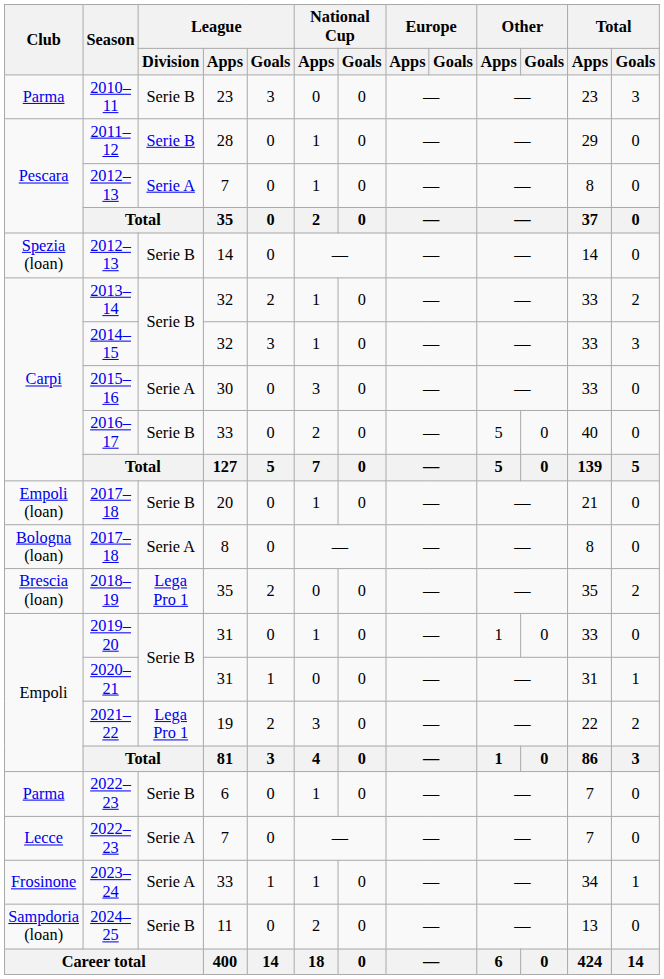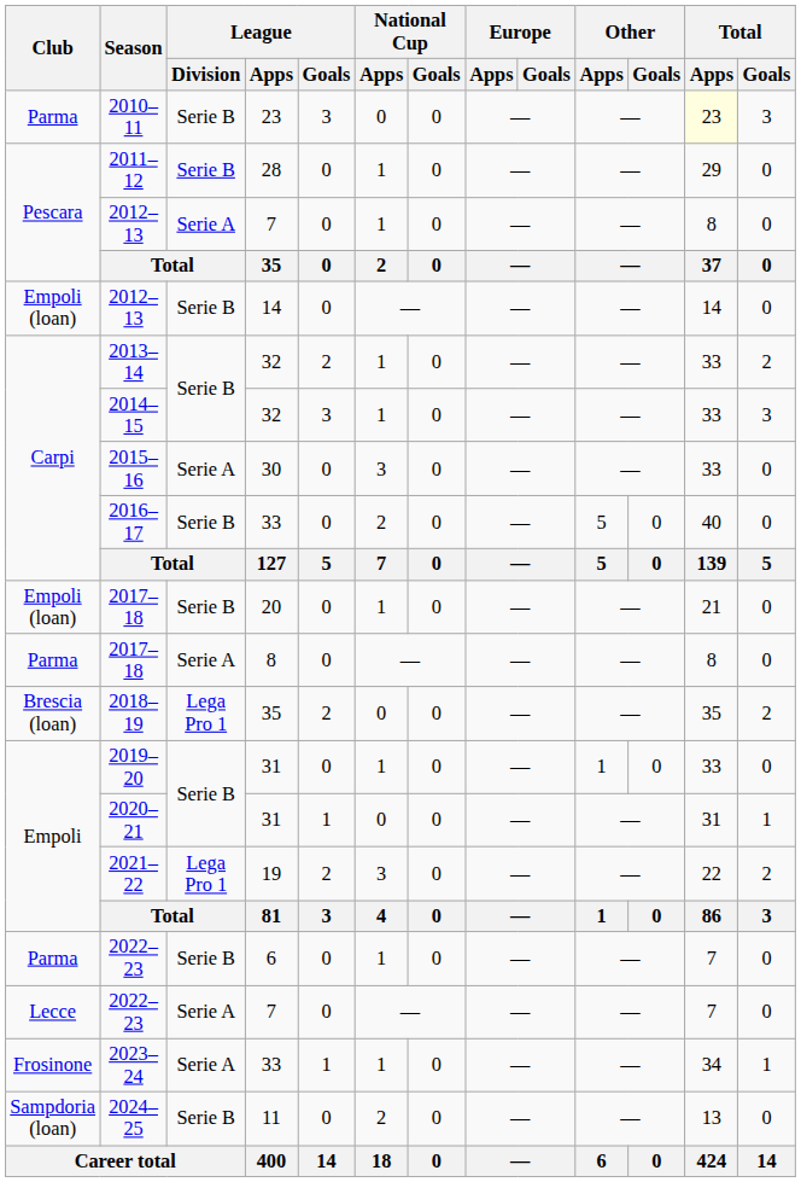 <table class="wikitable" style="text-align:center">
 <tr>
 <th rowspan="2">Club</th>
 <th rowspan="2">Season</th>
 <th colspan="3">League</th>
 <th colspan="2">National Cup</th>
 <th colspan="2">Europe</th>
 <th colspan="2">Other</th>
 <th colspan="2">Total</th>
 </tr>
 <tr>
 <th>Division</th>
 <th>Apps</th>
 <th>Goals</th>
 <th>Apps</th>
 <th>Goals</th>
 <th>Apps</th>
 <th>Goals</th>
 <th>Apps</th>
 <th>Goals</th>
 <th>Apps</th>
 <th>Goals</th>
 </tr>
 <tr>
 <td><a href='#'>Parma</a></td>
 <td><a href='#'>2010–11</a></td>
 <td>Serie B</td>
 <td>23</td>
 <td>3</td>
 <td>0</td>
 <td>0</td>
 <td colspan="2">—</td>
 <td colspan="2">—</td>
-<td>23</td>
+<td style="background: lightyellow;">23</td>
 <td>3</td>
 </tr>
 <tr>
 <td rowspan="3"><a href='#'>Pescara</a></td>
 <td><a href='#'>2011–12</a></td>
 <td><a href='#'>Serie B</a></td>
 <td>28</td>
 <td>0</td>
 <td>1</td>
 <td>0</td>
 <td colspan="2">—</td>
 <td colspan="2">—</td>
 <td>29</td>
 <td>0</td>
 </tr>
 <tr>
 <td><a href='#'>2012–13</a></td>
 <td><a href='#'>Serie A</a></td>
 <td>7</td>
 <td>0</td>
 <td>1</td>
 <td>0</td>
 <td colspan="2">—</td>
 <td colspan="2">—</td>
 <td>8</td>
 <td>0</td>
 </tr>
 <tr>
 <th colspan="2">Total</th>
 <th>35</th>
 <th>0</th>
 <th>2</th>
 <th>0</th>
 <th colspan="2">—</th>
 <th colspan="2">—</th>
 <th>37</th>
 <th>0</th>
 </tr>
 <tr>
-<td><a href='#'>Spezia</a> (loan)</td>
+<td><a href='#'>Empoli</a> (loan)</td>
 <td><a href='#'>2012–13</a></td>
 <td>Serie B</td>
 <td>14</td>
 <td>0</td>
 <td colspan="2">—</td>
 <td colspan="2">—</td>
 <td colspan="2">—</td>
 <td>14</td>
 <td>0</td>
 </tr>
 <tr>
 <td rowspan="5"><a href='#'>Carpi</a></td>
 <td><a href='#'>2013–14</a></td>
 <td rowspan="2">Serie B</td>
 <td>32</td>
 <td>2</td>
 <td>1</td>
 <td>0</td>
 <td colspan="2">—</td>
 <td colspan="2">—</td>
 <td>33</td>
 <td>2</td>
 </tr>
 <tr>
 <td><a href='#'>2014–15</a></td>
 <td>32</td>
 <td>3</td>
 <td>1</td>
 <td>0</td>
 <td colspan="2">—</td>
 <td colspan="2">—</td>
 <td>33</td>
 <td>3</td>
 </tr>
 <tr>
 <td><a href='#'>2015–16</a></td>
 <td>Serie A</td>
 <td>30</td>
 <td>0</td>
 <td>3</td>
 <td>0</td>
 <td colspan="2">—</td>
 <td colspan="2">—</td>
 <td>33</td>
 <td>0</td>
 </tr>
 <tr>
 <td><a href='#'>2016–17</a></td>
 <td>Serie B</td>
 <td>33</td>
 <td>0</td>
 <td>2</td>
 <td>0</td>
 <td colspan="2">—</td>
 <td>5</td>
 <td>0</td>
 <td>40</td>
 <td>0</td>
 </tr>
 <tr>
 <th colspan="2">Total</th>
 <th>127</th>
 <th>5</th>
 <th>7</th>
 <th>0</th>
 <th colspan="2">—</th>
 <th>5</th>
 <th>0</th>
 <th>139</th>
 <th>5</th>
 </tr>
 <tr>
 <td><a href='#'>Empoli</a> (loan)</td>
 <td><a href='#'>2017–18</a></td>
 <td>Serie B</td>
 <td>20</td>
 <td>0</td>
 <td>1</td>
 <td>0</td>
 <td colspan="2">—</td>
 <td colspan="2">—</td>
 <td>21</td>
 <td>0</td>
 </tr>
 <tr>
-<td><a href='#'>Bologna</a> (loan)</td>
+<td><a href='#'>Parma</a></td>
 <td><a href='#'>2017–18</a></td>
 <td>Serie A</td>
 <td>8</td>
 <td>0</td>
 <td colspan="2">—</td>
 <td colspan="2">—</td>
 <td colspan="2">—</td>
 <td>8</td>
 <td>0</td>
 </tr>
 <tr>
 <td><a href='#'>Brescia</a> (loan)</td>
 <td><a href='#'>2018–19</a></td>
 <td><a href='#'>Lega Pro 1</a></td>
 <td>35</td>
 <td>2</td>
 <td>0</td>
 <td>0</td>
 <td colspan="2">—</td>
 <td colspan="2">—</td>
 <td>35</td>
 <td>2</td>
 </tr>
 <tr>
 <td rowspan="4">Empoli</td>
 <td><a href='#'>2019–20</a></td>
 <td rowspan="2">Serie B</td>
 <td>31</td>
 <td>0</td>
 <td>1</td>
 <td>0</td>
 <td colspan="2">—</td>
 <td>1</td>
 <td>0</td>
 <td>33</td>
 <td>0</td>
 </tr>
 <tr>
 <td><a href='#'>2020–21</a></td>
 <td>31</td>
 <td>1</td>
 <td>0</td>
 <td>0</td>
 <td colspan="2">—</td>
 <td colspan="2">—</td>
 <td>31</td>
 <td>1</td>
 </tr>
 <tr>
 <td><a href='#'>2021–22</a></td>
 <td><a href='#'>Lega Pro 1</a></td>
 <td>19</td>
 <td>2</td>
 <td>3</td>
 <td>0</td>
 <td colspan="2">—</td>
 <td colspan="2">—</td>
 <td>22</td>
 <td>2</td>
 </tr>
 <tr>
 <th colspan="2">Total</th>
 <th>81</th>
 <th>3</th>
 <th>4</th>
 <th>0</th>
 <th colspan="2">—</th>
 <th>1</th>
 <th>0</th>
 <th>86</th>
 <th>3</th>
 </tr>
 <tr>
 <td><a href='#'>Parma</a></td>
 <td><a href='#'>2022–23</a></td>
 <td>Serie B</td>
 <td>6</td>
 <td>0</td>
 <td>1</td>
 <td>0</td>
 <td colspan="2">—</td>
 <td colspan="2">—</td>
 <td>7</td>
 <td>0</td>
 </tr>
 <tr>
 <td><a href='#'>Lecce</a></td>
 <td><a href='#'>2022–23</a></td>
 <td>Serie A</td>
 <td>7</td>
 <td>0</td>
 <td colspan="2">—</td>
 <td colspan="2">—</td>
 <td colspan="2">—</td>
 <td>7</td>
 <td>0</td>
 </tr>
 <tr>
 <td><a href='#'>Frosinone</a></td>
 <td><a href='#'>2023–24</a></td>
 <td>Serie A</td>
 <td>33</td>
 <td>1</td>
 <td>1</td>
 <td>0</td>
 <td colspan="2">—</td>
 <td colspan="2">—</td>
 <td>34</td>
 <td>1</td>
 </tr>
 <tr>
 <td><a href='#'>Sampdoria</a> (loan)</td>
 <td><a href='#'>2024–25</a></td>
 <td>Serie B</td>
 <td>11</td>
 <td>0</td>
 <td>2</td>
 <td>0</td>
 <td colspan="2">—</td>
 <td colspan="2">—</td>
 <td>13</td>
 <td>0</td>
 </tr>
 <tr>
 <th colspan="3">Career total</th>
 <th>400</th>
 <th>14</th>
 <th>18</th>
 <th>0</th>
 <th colspan="2">—</th>
 <th>6</th>
 <th>0</th>
 <th>424</th>
 <th>14</th>
 </tr>
 </table>
